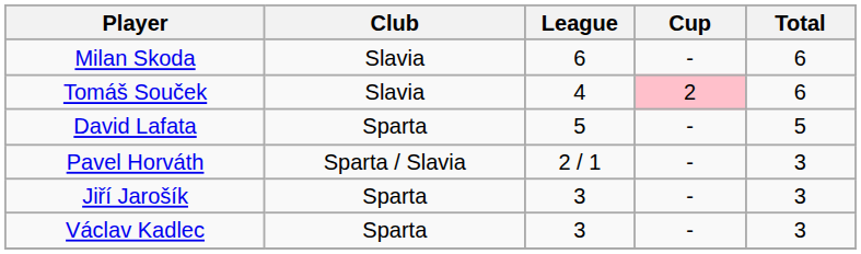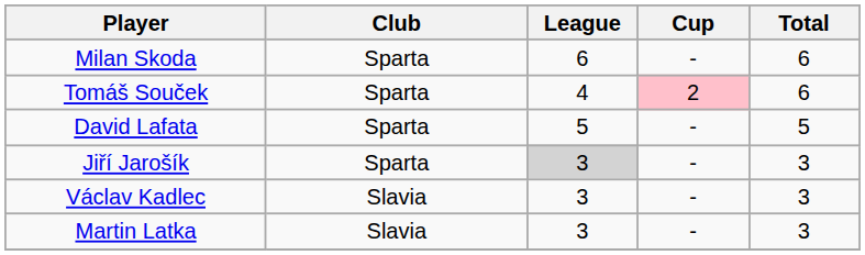 <table class="wikitable" style="text-align: center; font-size: 11px">
 <tr>
 <th width="125">Player</th>
 <th width="125">Club</th>
 <th width="50">League</th>
 <th width="50">Cup</th>
 <th width="50">Total</th>
 </tr>
 <tr>
 <td><a href='#'>Milan Skoda</a></td>
-<td>Slavia</td>
+<td>Sparta</td>
 <td>6</td>
 <td>-</td>
 <td>6</td>
 </tr>
 <tr>
 <td><a href='#'>Tomáš Souček</a></td>
-<td>Slavia</td>
+<td>Sparta</td>
 <td>4</td>
 <td style="background: pink;">2</td>
 <td>6</td>
 </tr>
 <tr>
 <td><a href='#'>David Lafata</a></td>
 <td>Sparta</td>
 <td>5</td>
 <td>-</td>
 <td>5</td>
 </tr>
 <tr>
-<td><a href='#'>Pavel Horváth</a></td>
-<td>Sparta / Slavia</td>
-<td>2 / 1</td>
+<td><a href='#'>Jiří Jarošík</a></td>
+<td>Sparta</td>
+<td style="background: lightgrey;">3</td>
 <td>-</td>
 <td>3</td>
 </tr>
 <tr>
-<td><a href='#'>Jiří Jarošík</a></td>
-<td>Sparta</td>
+<td><a href='#'>Václav Kadlec</a></td>
+<td>Slavia</td>
 <td>3</td>
 <td>-</td>
 <td>3</td>
 </tr>
 <tr>
-<td><a href='#'>Václav Kadlec</a></td>
-<td>Sparta</td>
+<td><a href='#'>Martin Latka</a></td>
+<td>Slavia</td>
 <td>3</td>
 <td>-</td>
 <td>3</td>
 </tr>
 <tr>
 </tr>
 </table>
